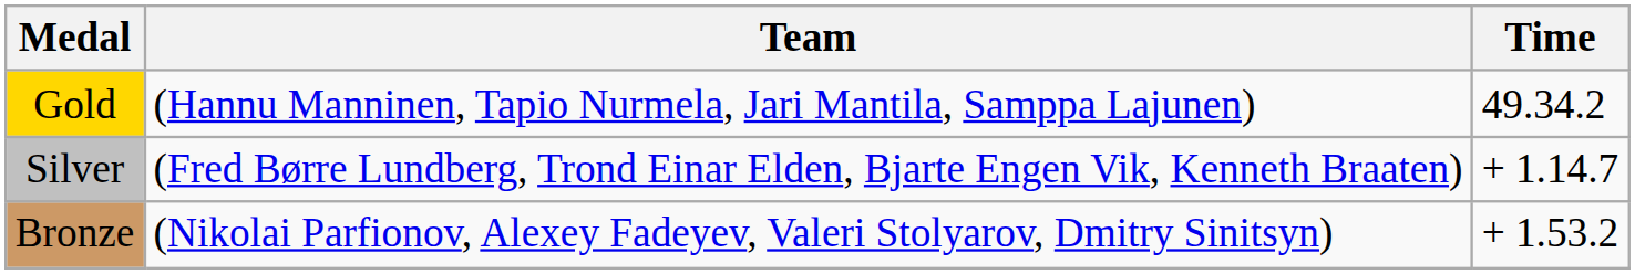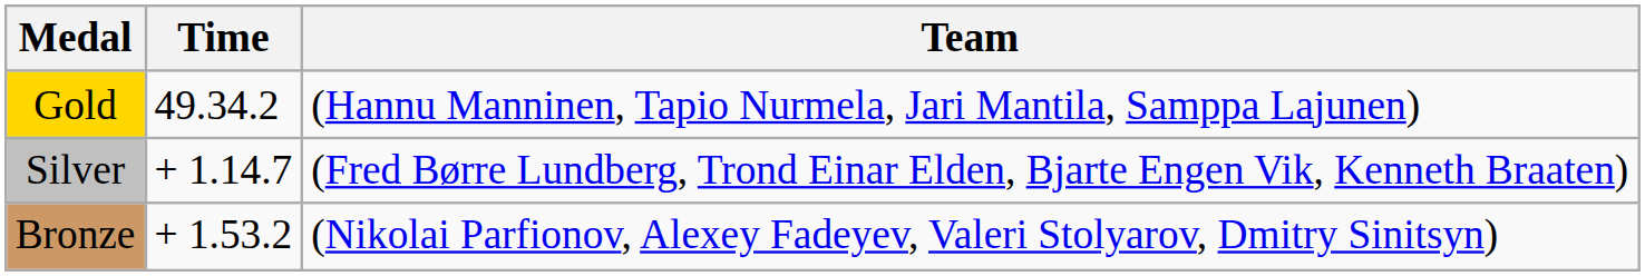 <table class="wikitable">
 <tr>
 <th>Medal</th>
+<th>Time</th>
 <th>Team</th>
-<th>Time</th>
 </tr>
 <tr>
 <td style="text-align:center;background-color:gold;">Gold</td>
+<td>49.34.2</td>
 <td> (<a href='#'>Hannu Manninen</a>, <a href='#'>Tapio Nurmela</a>, <a href='#'>Jari Mantila</a>, <a href='#'>Samppa Lajunen</a>)</td>
-<td>49.34.2</td>
 </tr>
 <tr>
 <td style="text-align:center;background-color:silver;">Silver</td>
+<td>+ 1.14.7</td>
 <td> (<a href='#'>Fred Børre Lundberg</a>, <a href='#'>Trond Einar Elden</a>, <a href='#'>Bjarte Engen Vik</a>, <a href='#'>Kenneth Braaten</a>)</td>
-<td>+ 1.14.7</td>
 </tr>
 <tr>
 <td style="text-align:center;background-color:#CC9966;">Bronze</td>
+<td>+ 1.53.2</td>
 <td> (<a href='#'>Nikolai Parfionov</a>, <a href='#'>Alexey Fadeyev</a>, <a href='#'>Valeri Stolyarov</a>, <a href='#'>Dmitry Sinitsyn</a>)</td>
-<td>+ 1.53.2</td>
 </tr>
 </table>
